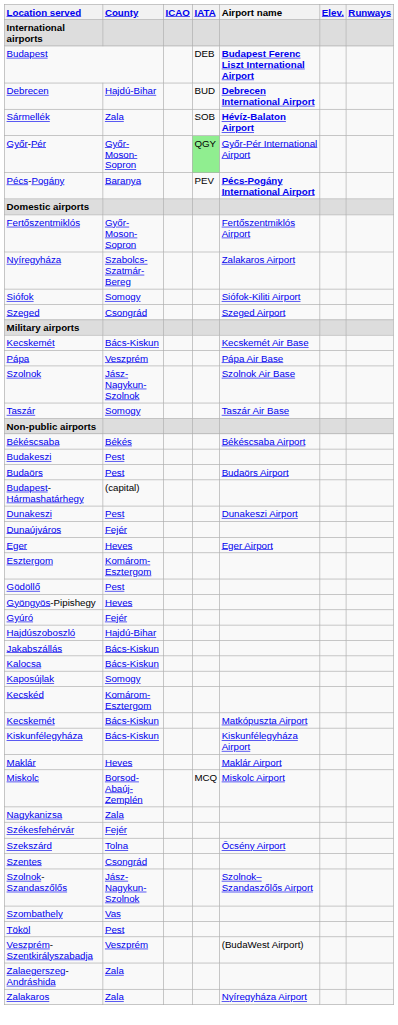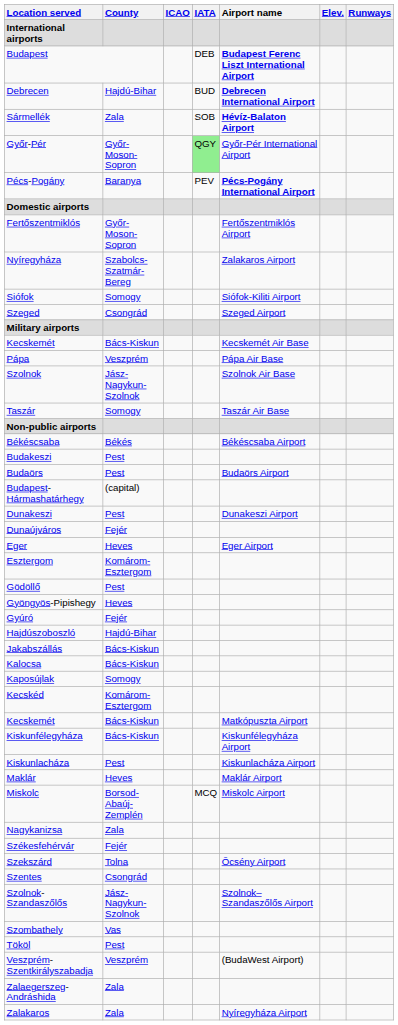 <table class="wikitable sortable" style="font-size:95%;">
 <tr valign="baseline">
 <th style="text-align:left;"><a href='#'>Location served</a></th>
 <th style="text-align:left;"><a href='#'>County</a></th>
 <th style="text-align:left;"><a href='#'>ICAO</a></th>
 <th style="text-align:left;"><a href='#'>IATA</a></th>
 <th style="text-align:left;">Airport name</th>
 <th style="text-align:left;"><a href='#'>Elev.</a></th>
 <th style="text-align:left;"><a href='#'>Runways</a></th>
 </tr>
 <tr style="background-color:#DDDDDD;">
 <td> <strong>International airports</strong></td>
 <td></td>
 <td></td>
 <td></td>
 <td></td>
 <td></td>
 <td></td>
 </tr>
 <tr valign="top">
 <td colspan="2"><a href='#'>Budapest</a></td>
 <td></td>
 <td>DEB</td>
 <td><strong><a href='#'>Budapest Ferenc Liszt International Airport</a></strong></td>
 <td></td>
 <td></td>
 </tr>
 <tr valign="top">
 <td><a href='#'>Debrecen</a></td>
 <td><a href='#'>Hajdú-Bihar</a></td>
 <td></td>
 <td>BUD</td>
 <td><strong><a href='#'>Debrecen International Airport</a></strong></td>
 <td></td>
 <td></td>
 </tr>
 <tr valign="top">
 <td><a href='#'>Sármellék</a></td>
 <td><a href='#'>Zala</a></td>
 <td></td>
 <td>SOB</td>
 <td><strong><a href='#'>Hévíz-Balaton Airport</a></strong></td>
 <td></td>
 <td></td>
 </tr>
 <tr valign="top">
 <td><a href='#'>Győr</a>-<a href='#'>Pér</a></td>
 <td><a href='#'>Győr-Moson-Sopron</a></td>
 <td></td>
 <td style="background: lightgreen;">QGY</td>
 <td><a href='#'>Győr-Pér International Airport</a></td>
 <td></td>
 <td></td>
 </tr>
 <tr valign="top">
 <td><a href='#'>Pécs</a>-<a href='#'>Pogány</a></td>
 <td><a href='#'>Baranya</a></td>
 <td></td>
 <td>PEV</td>
 <td><a href='#'><strong>Pécs-Pogány International Airport</strong></a></td>
 <td></td>
 <td></td>
 </tr>
 <tr style="background-color:#DDDDDD;">
 <td> <strong>Domestic airports</strong></td>
 <td></td>
 <td></td>
 <td></td>
 <td></td>
 <td></td>
 <td></td>
 </tr>
 <tr valign="top">
 <td><a href='#'>Fertőszentmiklós</a></td>
 <td><a href='#'>Győr-Moson-Sopron</a></td>
 <td></td>
 <td></td>
 <td><a href='#'>Fertőszentmiklós Airport</a></td>
 <td></td>
 <td></td>
 </tr>
 <tr valign="top">
 <td><a href='#'>Nyíregyháza</a></td>
 <td><a href='#'>Szabolcs-Szatmár-Bereg</a></td>
 <td></td>
 <td></td>
 <td><a href='#'>Zalakaros Airport</a></td>
 <td></td>
 <td></td>
 </tr>
 <tr valign="top">
 <td><a href='#'>Siófok</a></td>
 <td><a href='#'>Somogy</a></td>
 <td></td>
 <td></td>
 <td><a href='#'>Siófok-Kiliti Airport</a> </td>
 <td></td>
 <td></td>
 </tr>
 <tr valign="top">
 <td><a href='#'>Szeged</a></td>
 <td><a href='#'>Csongrád</a></td>
 <td></td>
 <td></td>
 <td><a href='#'>Szeged Airport</a></td>
 <td></td>
 <td></td>
 </tr>
 <tr style="background-color:#DDDDDD;">
 <td> <strong>Military airports</strong></td>
 <td></td>
 <td></td>
 <td></td>
 <td></td>
 <td></td>
 <td></td>
 </tr>
 <tr valign="top">
 <td><a href='#'>Kecskemét</a></td>
 <td><a href='#'>Bács-Kiskun</a></td>
 <td></td>
 <td></td>
 <td><a href='#'>Kecskemét Air Base</a></td>
 <td></td>
 <td></td>
 </tr>
 <tr valign="top">
 <td><a href='#'>Pápa</a></td>
 <td><a href='#'>Veszprém</a></td>
 <td></td>
 <td></td>
 <td><a href='#'>Pápa Air Base</a></td>
 <td></td>
 <td></td>
 </tr>
 <tr valign="top">
 <td><a href='#'>Szolnok</a></td>
 <td><a href='#'>Jász-Nagykun-Szolnok</a></td>
 <td></td>
 <td></td>
 <td><a href='#'>Szolnok Air Base</a></td>
 <td></td>
 <td></td>
 </tr>
 <tr valign="top">
 <td><a href='#'>Taszár</a></td>
 <td><a href='#'>Somogy</a></td>
 <td></td>
 <td></td>
 <td><a href='#'>Taszár Air Base</a></td>
 <td></td>
 <td></td>
 </tr>
 <tr style="background-color:#DDDDDD;">
 <td> <strong>Non-public airports</strong></td>
 <td></td>
 <td></td>
 <td></td>
 <td></td>
 <td></td>
 <td></td>
 </tr>
 <tr valign="top">
 <td><a href='#'>Békéscsaba</a></td>
 <td><a href='#'>Békés</a></td>
 <td></td>
 <td></td>
 <td><a href='#'>Békéscsaba Airport</a></td>
 <td></td>
 <td></td>
 </tr>
 <tr valign="top">
 <td><a href='#'>Budakeszi</a></td>
 <td><a href='#'>Pest</a></td>
 <td></td>
 <td></td>
 <td></td>
 <td></td>
 <td></td>
 </tr>
 <tr valign="top">
 <td><a href='#'>Budaörs</a></td>
 <td><a href='#'>Pest</a></td>
 <td></td>
 <td></td>
 <td><a href='#'>Budaörs Airport</a></td>
 <td></td>
 <td></td>
 </tr>
 <tr valign="top">
 <td><a href='#'>Budapest</a>-<a href='#'>Hármashatárhegy</a></td>
 <td>(capital)</td>
 <td></td>
 <td></td>
 <td></td>
 <td></td>
 <td></td>
 </tr>
 <tr valign="top">
 <td><a href='#'>Dunakeszi</a></td>
 <td><a href='#'>Pest</a></td>
 <td></td>
 <td></td>
 <td><a href='#'>Dunakeszi Airport</a></td>
 <td></td>
 <td></td>
 </tr>
 <tr valign="top">
 <td><a href='#'>Dunaújváros</a></td>
 <td><a href='#'>Fejér</a></td>
 <td></td>
 <td></td>
 <td></td>
 <td></td>
 <td></td>
 </tr>
 <tr valign="top">
 <td><a href='#'>Eger</a></td>
 <td><a href='#'>Heves</a></td>
 <td></td>
 <td></td>
 <td><a href='#'>Eger Airport</a></td>
 <td></td>
 <td></td>
 </tr>
 <tr valign="top">
 <td><a href='#'>Esztergom</a></td>
 <td><a href='#'>Komárom-Esztergom</a></td>
 <td></td>
 <td></td>
 <td></td>
 <td></td>
 <td></td>
 </tr>
 <tr valign="top">
 <td><a href='#'>Gödöllő</a></td>
 <td><a href='#'>Pest</a></td>
 <td></td>
 <td></td>
 <td></td>
 <td></td>
 <td></td>
 </tr>
 <tr valign="top">
 <td><a href='#'>Gyöngyös</a>-Pipishegy</td>
 <td><a href='#'>Heves</a></td>
 <td></td>
 <td></td>
 <td></td>
 <td></td>
 <td></td>
 </tr>
 <tr valign="top">
 <td><a href='#'>Gyúró</a></td>
 <td><a href='#'>Fejér</a></td>
 <td></td>
 <td></td>
 <td></td>
 <td></td>
 <td></td>
 </tr>
 <tr valign="top">
 <td><a href='#'>Hajdúszoboszló</a></td>
 <td><a href='#'>Hajdú-Bihar</a></td>
 <td></td>
 <td></td>
 <td></td>
 <td></td>
 <td></td>
 </tr>
 <tr valign="top">
 <td><a href='#'>Jakabszállás</a></td>
 <td><a href='#'>Bács-Kiskun</a></td>
 <td></td>
 <td></td>
 <td></td>
 <td></td>
 <td></td>
 </tr>
 <tr valign="top">
 <td><a href='#'>Kalocsa</a></td>
 <td><a href='#'>Bács-Kiskun</a></td>
 <td></td>
 <td></td>
 <td></td>
 <td></td>
 <td></td>
 </tr>
 <tr valign="top">
 <td><a href='#'>Kaposújlak</a></td>
 <td><a href='#'>Somogy</a></td>
 <td></td>
 <td></td>
 <td></td>
 <td></td>
 <td></td>
 </tr>
 <tr valign="top">
 <td><a href='#'>Kecskéd</a></td>
 <td><a href='#'>Komárom-Esztergom</a></td>
 <td></td>
 <td></td>
 <td></td>
 <td></td>
 <td></td>
 </tr>
 <tr valign="top">
 <td><a href='#'>Kecskemét</a></td>
 <td><a href='#'>Bács-Kiskun</a></td>
 <td></td>
 <td></td>
 <td><a href='#'>Matkópuszta Airport</a></td>
 <td></td>
 <td></td>
 </tr>
 <tr valign="top">
 <td><a href='#'>Kiskunfélegyháza</a></td>
 <td><a href='#'>Bács-Kiskun</a></td>
 <td></td>
 <td></td>
 <td><a href='#'>Kiskunfélegyháza Airport</a></td>
 <td></td>
 <td></td>
 </tr>
 <tr valign="top">
+<td><a href='#'>Kiskunlacháza</a></td>
+<td><a href='#'>Pest</a></td>
+<td></td>
+<td></td>
+<td><a href='#'>Kiskunlacháza Airport</a></td>
+<td></td>
+<td></td>
+</tr>
+<tr valign="top">
 <td><a href='#'>Maklár</a></td>
 <td><a href='#'>Heves</a></td>
 <td></td>
 <td></td>
 <td><a href='#'>Maklár Airport</a></td>
 <td></td>
 <td></td>
 </tr>
 <tr valign="top">
 <td><a href='#'>Miskolc</a></td>
 <td><a href='#'>Borsod-Abaúj-Zemplén</a></td>
 <td></td>
 <td>MCQ</td>
 <td><a href='#'>Miskolc Airport</a></td>
 <td></td>
 <td></td>
 </tr>
 <tr valign="top">
 <td><a href='#'>Nagykanizsa</a></td>
 <td><a href='#'>Zala</a></td>
 <td></td>
 <td></td>
 <td></td>
 <td></td>
 <td></td>
 </tr>
 <tr valign="top">
 <td><a href='#'>Székesfehérvár</a></td>
 <td><a href='#'>Fejér</a></td>
 <td></td>
 <td></td>
 <td></td>
 <td></td>
 <td></td>
 </tr>
 <tr valign="top">
 <td><a href='#'>Szekszárd</a></td>
 <td><a href='#'>Tolna</a></td>
 <td></td>
 <td></td>
 <td><a href='#'>Õcsény Airport</a></td>
 <td></td>
 <td></td>
 </tr>
 <tr valign="top">
 <td><a href='#'>Szentes</a></td>
 <td><a href='#'>Csongrád</a></td>
 <td></td>
 <td></td>
 <td></td>
 <td></td>
 <td></td>
 </tr>
 <tr valign="top">
 <td><a href='#'>Szolnok</a>-<a href='#'>Szandaszőlős</a></td>
 <td><a href='#'>Jász-Nagykun-Szolnok</a></td>
 <td></td>
 <td></td>
 <td><a href='#'>Szolnok–Szandaszőlős Airport</a></td>
 <td></td>
 <td></td>
 </tr>
 <tr valign="top">
 <td><a href='#'>Szombathely</a></td>
 <td><a href='#'>Vas</a></td>
 <td></td>
 <td></td>
 <td></td>
 <td></td>
 <td></td>
 </tr>
 <tr valign="top">
 <td><a href='#'>Tököl</a></td>
 <td><a href='#'>Pest</a></td>
 <td></td>
 <td></td>
 <td></td>
 <td></td>
 <td></td>
 </tr>
 <tr valign="top">
 <td><a href='#'>Veszprém</a>-<a href='#'>Szentkirályszabadja</a></td>
 <td><a href='#'>Veszprém</a></td>
 <td></td>
 <td></td>
 <td> (BudaWest Airport) </td>
 <td></td>
 <td></td>
 </tr>
 <tr valign="top">
 <td><a href='#'>Zalaegerszeg</a>-<a href='#'>Andráshida</a></td>
 <td><a href='#'>Zala</a></td>
 <td></td>
 <td></td>
 <td></td>
 <td></td>
 <td></td>
 </tr>
 <tr valign="top">
 <td><a href='#'>Zalakaros</a></td>
 <td><a href='#'>Zala</a></td>
 <td></td>
 <td></td>
 <td><a href='#'>Nyíregyháza Airport</a></td>
 <td></td>
 <td></td>
 </tr>
 </table>
